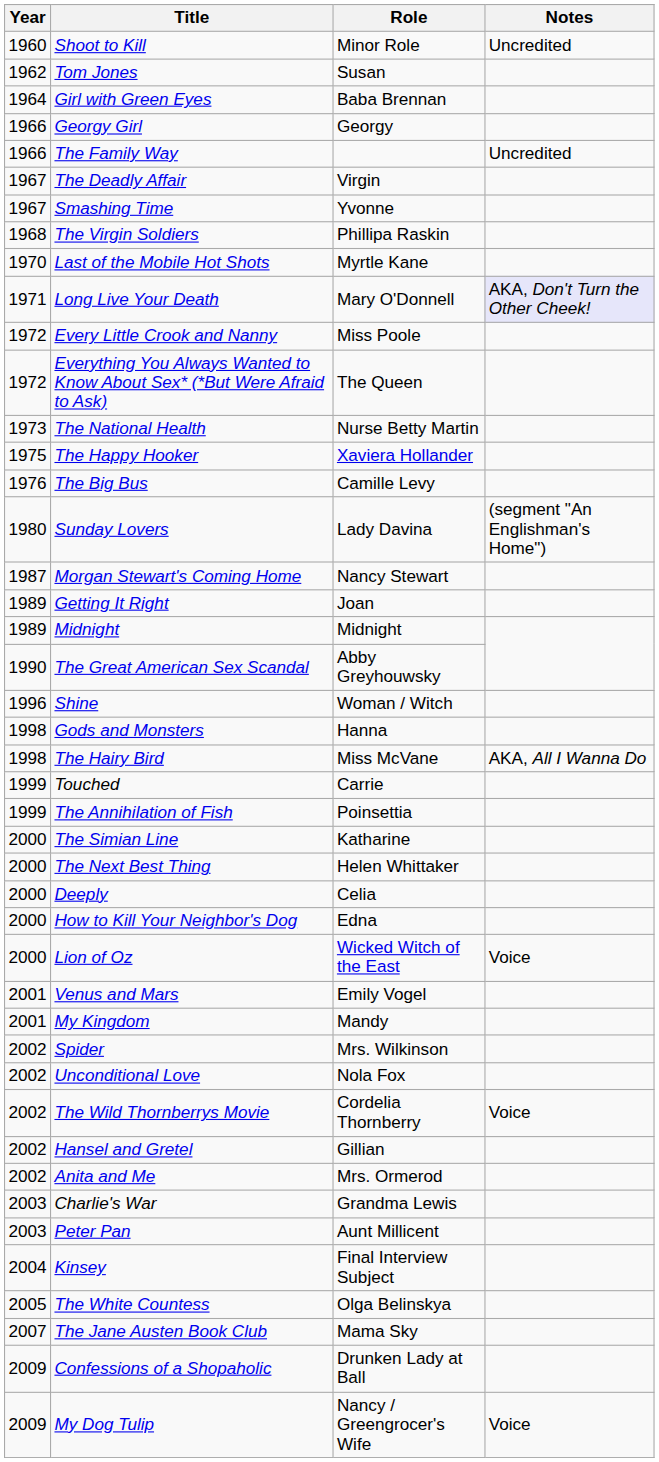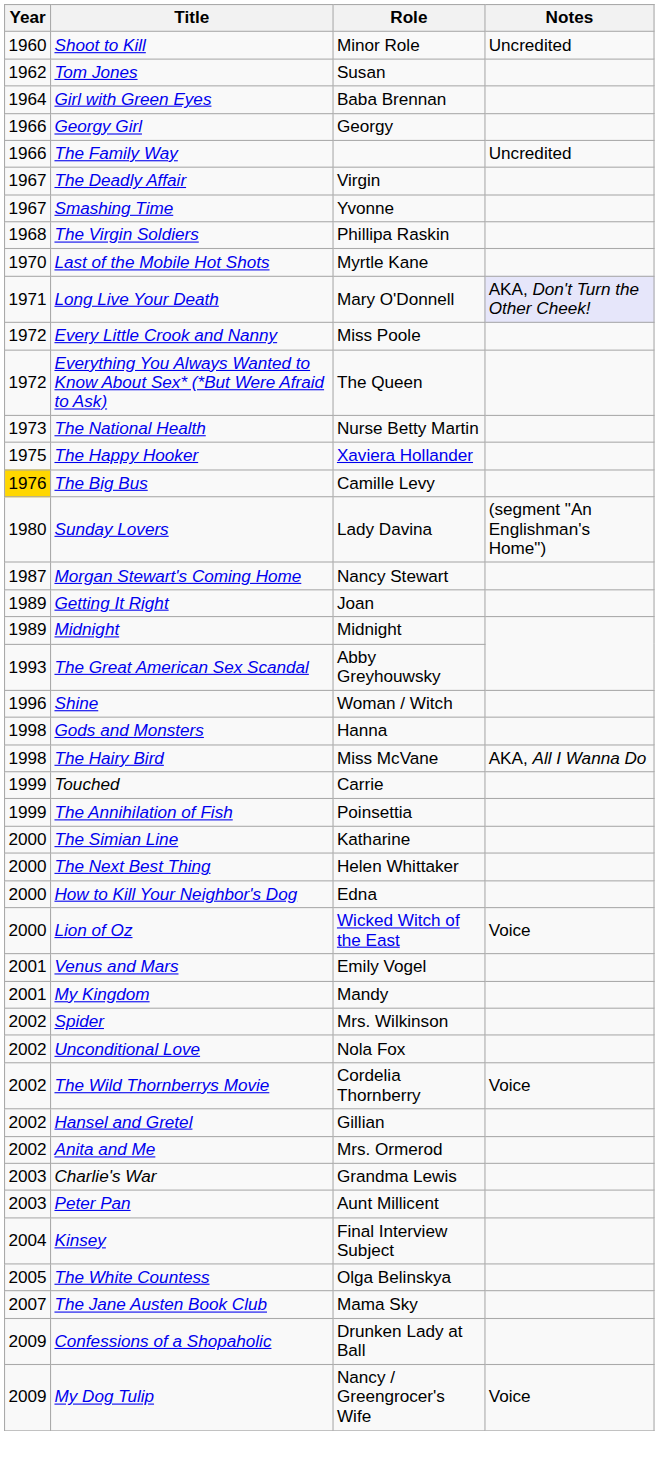 <table class="wikitable sortable">
 <tr>
 <th>Year</th>
 <th>Title</th>
 <th>Role</th>
 <th class="unsortable">Notes</th>
 </tr>
 <tr>
 <td>1960</td>
 <td><em><a href='#'>Shoot to Kill</a></em></td>
 <td>Minor Role</td>
 <td>Uncredited</td>
 </tr>
 <tr>
 <td>1962</td>
 <td><em><a href='#'>Tom Jones</a></em></td>
 <td>Susan</td>
 <td></td>
 </tr>
 <tr>
 <td>1964</td>
 <td><em><a href='#'>Girl with Green Eyes</a></em></td>
 <td>Baba Brennan</td>
 <td></td>
 </tr>
 <tr>
 <td>1966</td>
 <td><em><a href='#'>Georgy Girl</a></em></td>
 <td>Georgy</td>
 <td></td>
 </tr>
 <tr>
 <td>1966</td>
 <td><em><a href='#'>The Family Way</a></em></td>
 <td></td>
 <td>Uncredited</td>
 </tr>
 <tr>
 <td>1967</td>
 <td><em><a href='#'>The Deadly Affair</a></em></td>
 <td>Virgin</td>
 <td></td>
 </tr>
 <tr>
 <td>1967</td>
 <td><em><a href='#'>Smashing Time</a></em></td>
 <td>Yvonne</td>
 <td></td>
 </tr>
 <tr>
 <td>1968</td>
 <td><em><a href='#'>The Virgin Soldiers</a></em></td>
 <td>Phillipa Raskin</td>
 <td></td>
 </tr>
 <tr>
 <td>1970</td>
 <td><em><a href='#'>Last of the Mobile Hot Shots</a></em></td>
 <td>Myrtle Kane</td>
 <td></td>
 </tr>
 <tr>
 <td>1971</td>
 <td><em><a href='#'>Long Live Your Death</a></em></td>
 <td>Mary O'Donnell</td>
 <td style="background: lavender;">AKA, <em>Don't Turn the Other Cheek!</em></td>
 </tr>
 <tr>
 <td>1972</td>
 <td><em><a href='#'>Every Little Crook and Nanny</a></em></td>
 <td>Miss Poole</td>
 <td></td>
 </tr>
 <tr>
 <td>1972</td>
 <td><em><a href='#'>Everything You Always Wanted to Know About Sex* (*But Were Afraid to Ask)</a></em></td>
 <td>The Queen</td>
 <td></td>
 </tr>
 <tr>
 <td>1973</td>
 <td><em><a href='#'>The National Health</a></em></td>
 <td>Nurse Betty Martin</td>
 <td></td>
 </tr>
 <tr>
 <td>1975</td>
 <td><em><a href='#'>The Happy Hooker</a></em></td>
 <td><a href='#'>Xaviera Hollander</a></td>
 <td></td>
 </tr>
 <tr>
-<td>1976</td>
+<td style="background: gold;">1976</td>
 <td><em><a href='#'>The Big Bus</a></em></td>
 <td>Camille Levy</td>
 <td></td>
 </tr>
 <tr>
 <td>1980</td>
 <td><em><a href='#'>Sunday Lovers</a></em></td>
 <td>Lady Davina</td>
 <td>(segment "An Englishman's Home")</td>
 </tr>
 <tr>
 <td>1987</td>
 <td><em><a href='#'>Morgan Stewart's Coming Home</a></em></td>
 <td>Nancy Stewart</td>
 <td></td>
 </tr>
 <tr>
 <td>1989</td>
 <td><em><a href='#'>Getting It Right</a></em></td>
 <td>Joan</td>
 <td></td>
 </tr>
 <tr>
 <td>1989</td>
 <td><em><a href='#'>Midnight</a></em></td>
 <td>Midnight</td>
 </tr>
 <tr>
-<td>1990</td>
+<td>1993</td>
 <td><em><a href='#'>The Great American Sex Scandal</a></em></td>
 <td>Abby Greyhouwsky</td>
 </tr>
 <tr>
 <td>1996</td>
 <td><em><a href='#'>Shine</a></em></td>
 <td>Woman / Witch</td>
 <td></td>
 </tr>
 <tr>
 <td>1998</td>
 <td><em><a href='#'>Gods and Monsters</a></em></td>
 <td>Hanna</td>
 <td></td>
 </tr>
 <tr>
 <td>1998</td>
 <td><em><a href='#'>The Hairy Bird</a></em></td>
 <td>Miss McVane</td>
 <td>AKA, <em>All I Wanna Do</em></td>
 </tr>
 <tr>
 <td>1999</td>
 <td><em>Touched</em></td>
 <td>Carrie</td>
 <td></td>
 </tr>
 <tr>
 <td>1999</td>
 <td><em><a href='#'>The Annihilation of Fish</a></em></td>
 <td>Poinsettia</td>
 <td></td>
 </tr>
 <tr>
 <td>2000</td>
 <td><em><a href='#'>The Simian Line</a></em></td>
 <td>Katharine</td>
 <td></td>
 </tr>
 <tr>
 <td>2000</td>
 <td><em><a href='#'>The Next Best Thing</a></em></td>
 <td>Helen Whittaker</td>
-<td></td>
-</tr>
-<tr>
-<td>2000</td>
-<td><em><a href='#'>Deeply</a></em></td>
-<td>Celia</td>
 <td></td>
 </tr>
 <tr>
 <td>2000</td>
 <td><em><a href='#'>How to Kill Your Neighbor's Dog</a></em></td>
 <td>Edna</td>
 <td></td>
 </tr>
 <tr>
 <td>2000</td>
 <td><em><a href='#'>Lion of Oz</a></em></td>
 <td><a href='#'>Wicked Witch of the East</a></td>
 <td>Voice</td>
 </tr>
 <tr>
 <td>2001</td>
 <td><em><a href='#'>Venus and Mars</a></em></td>
 <td>Emily Vogel</td>
 <td></td>
 </tr>
 <tr>
 <td>2001</td>
 <td><em><a href='#'>My Kingdom</a></em></td>
 <td>Mandy</td>
 <td></td>
 </tr>
 <tr>
 <td>2002</td>
 <td><em><a href='#'>Spider</a></em></td>
 <td>Mrs. Wilkinson</td>
 <td></td>
 </tr>
 <tr>
 <td>2002</td>
 <td><em><a href='#'>Unconditional Love</a></em></td>
 <td>Nola Fox</td>
 <td></td>
 </tr>
 <tr>
 <td>2002</td>
 <td><em><a href='#'>The Wild Thornberrys Movie</a></em></td>
 <td>Cordelia Thornberry</td>
 <td>Voice</td>
 </tr>
 <tr>
 <td>2002</td>
 <td><em><a href='#'>Hansel and Gretel</a></em></td>
 <td>Gillian</td>
 <td></td>
 </tr>
 <tr>
 <td>2002</td>
 <td><em><a href='#'>Anita and Me</a></em></td>
 <td>Mrs. Ormerod</td>
 <td></td>
 </tr>
 <tr>
 <td>2003</td>
 <td><em>Charlie's War</em></td>
 <td>Grandma Lewis</td>
 <td></td>
 </tr>
 <tr>
 <td>2003</td>
 <td><em><a href='#'>Peter Pan</a></em></td>
 <td>Aunt Millicent</td>
 <td></td>
 </tr>
 <tr>
 <td>2004</td>
 <td><em><a href='#'>Kinsey</a></em></td>
 <td>Final Interview Subject</td>
 <td></td>
 </tr>
 <tr>
 <td>2005</td>
 <td><em><a href='#'>The White Countess</a></em></td>
 <td>Olga Belinskya</td>
 <td></td>
 </tr>
 <tr>
 <td>2007</td>
 <td><em><a href='#'>The Jane Austen Book Club</a></em></td>
 <td>Mama Sky</td>
 <td></td>
 </tr>
 <tr>
 <td>2009</td>
 <td><em><a href='#'>Confessions of a Shopaholic</a></em></td>
 <td>Drunken Lady at Ball</td>
 <td></td>
 </tr>
 <tr>
 <td>2009</td>
 <td><em><a href='#'>My Dog Tulip</a></em></td>
 <td>Nancy / Greengrocer's Wife</td>
 <td>Voice</td>
 </tr>
 </table>
